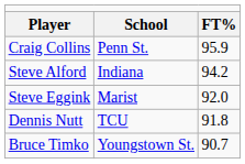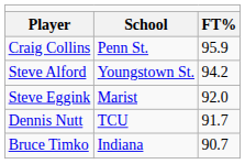 <table class="wikitable" style="text-align: left;">
 <tr>
 <td colspan=3></td>
 </tr>
 <tr>
 <th>Player</th>
 <th>School</th>
 <th>FT%</th>
 </tr>
 <tr>
 <td align="left"><a href='#'>Craig Collins</a></td>
 <td><a href='#'>Penn St.</a></td>
 <td>95.9</td>
 </tr>
 <tr>
 <td align="left"><a href='#'>Steve Alford</a></td>
-<td><a href='#'>Indiana</a></td>
+<td><a href='#'>Youngstown St.</a></td>
 <td>94.2</td>
 </tr>
 <tr>
 <td align="left"><a href='#'>Steve Eggink</a></td>
 <td><a href='#'>Marist</a></td>
 <td>92.0</td>
 </tr>
 <tr>
 <td align="left"><a href='#'>Dennis Nutt</a></td>
 <td><a href='#'>TCU</a></td>
-<td>91.8</td>
+<td>91.7</td>
 </tr>
 <tr>
 <td align="left"><a href='#'>Bruce Timko</a></td>
-<td><a href='#'>Youngstown St.</a></td>
+<td><a href='#'>Indiana</a></td>
 <td>90.7</td>
 </tr>
 </table>
